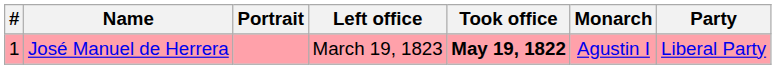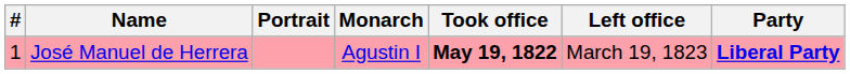 <table class="wikitable" style="text-align:center">
 <tr bgcolor=#cccccc>
 <th>#</th>
 <th>Name</th>
 <th>Portrait</th>
+<th>Monarch</th>
+<th>Took office</th>
 <th>Left office</th>
-<th>Took office</th>
-<th>Monarch</th>
 <th>Party</th>
 </tr>
 <tr bgcolor="#FFA1AA">
 <td align="center">1</td>
 <td><a href='#'>José Manuel de Herrera</a></td>
 <td></td>
+<td><a href='#'>Agustin I</a></td>
+<td><strong>May 19, 1822</strong></td>
 <td>March 19, 1823</td>
-<td><strong>May 19, 1822</strong></td>
-<td><a href='#'>Agustin I</a></td>
-<td><a href='#'>Liberal Party</a></td>
+<td><strong><a href='#'>Liberal Party</a></strong></td>
 </tr>
 </table>
